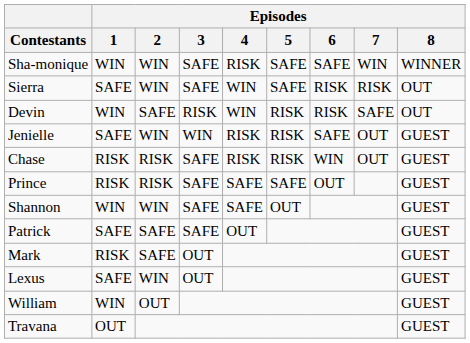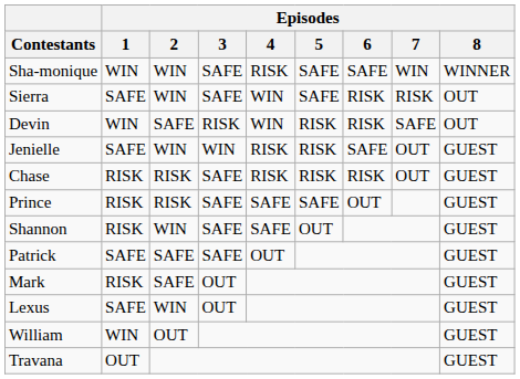 <table class="wikitable">
 <tr>
 <th></th>
 <th colspan="8">Episodes</th>
 </tr>
 <tr>
 <th>Contestants</th>
 <th>1</th>
 <th>2</th>
 <th>3</th>
 <th>4</th>
 <th>5</th>
 <th>6</th>
 <th>7</th>
 <th>8</th>
 </tr>
 <tr>
 <td>Sha-monique</td>
 <td>WIN</td>
 <td>WIN</td>
 <td>SAFE</td>
 <td>RISK</td>
 <td>SAFE</td>
 <td>SAFE</td>
 <td>WIN</td>
 <td>WINNER</td>
 </tr>
 <tr>
 <td>Sierra</td>
 <td>SAFE</td>
 <td>WIN</td>
 <td>SAFE</td>
 <td>WIN</td>
 <td>SAFE</td>
 <td>RISK</td>
 <td>RISK</td>
 <td>OUT</td>
 </tr>
 <tr>
 <td>Devin</td>
 <td>WIN</td>
 <td>SAFE</td>
 <td>RISK</td>
 <td>WIN</td>
 <td>RISK</td>
 <td>RISK</td>
 <td>SAFE</td>
 <td>OUT</td>
 </tr>
 <tr>
 <td>Jenielle</td>
 <td>SAFE</td>
 <td>WIN</td>
 <td>WIN</td>
 <td>RISK</td>
 <td>RISK</td>
 <td>SAFE</td>
 <td>OUT</td>
 <td>GUEST</td>
 </tr>
 <tr>
 <td>Chase</td>
 <td>RISK</td>
 <td>RISK</td>
 <td>SAFE</td>
 <td>RISK</td>
 <td>RISK</td>
-<td>WIN</td>
+<td>RISK</td>
 <td>OUT</td>
 <td>GUEST</td>
 </tr>
 <tr>
 <td>Prince</td>
 <td>RISK</td>
 <td>RISK</td>
 <td>SAFE</td>
 <td>SAFE</td>
 <td>SAFE</td>
 <td>OUT</td>
 <td></td>
 <td>GUEST</td>
 </tr>
 <tr>
 <td>Shannon</td>
-<td>WIN</td>
+<td>RISK</td>
 <td>WIN</td>
 <td>SAFE</td>
 <td>SAFE</td>
 <td>OUT</td>
 <td colspan="2"></td>
 <td>GUEST</td>
 </tr>
 <tr>
 <td>Patrick</td>
 <td>SAFE</td>
 <td>SAFE</td>
 <td>SAFE</td>
 <td>OUT</td>
 <td colspan="3"></td>
 <td>GUEST</td>
 </tr>
 <tr>
 <td>Mark</td>
 <td>RISK</td>
 <td>SAFE</td>
 <td>OUT</td>
 <td colspan="4"></td>
 <td>GUEST</td>
 </tr>
 <tr>
 <td>Lexus</td>
 <td>SAFE</td>
 <td>WIN</td>
 <td>OUT</td>
 <td colspan="4"></td>
 <td>GUEST</td>
 </tr>
 <tr>
 <td>William</td>
 <td>WIN</td>
 <td>OUT</td>
 <td colspan="5"></td>
 <td>GUEST</td>
 </tr>
 <tr>
 <td>Travana</td>
 <td>OUT</td>
 <td colspan="6"></td>
 <td>GUEST</td>
 </tr>
 </table>
